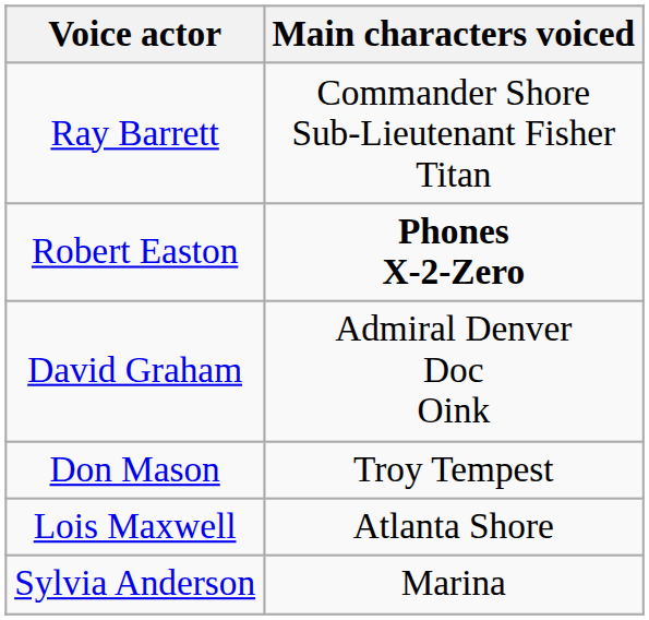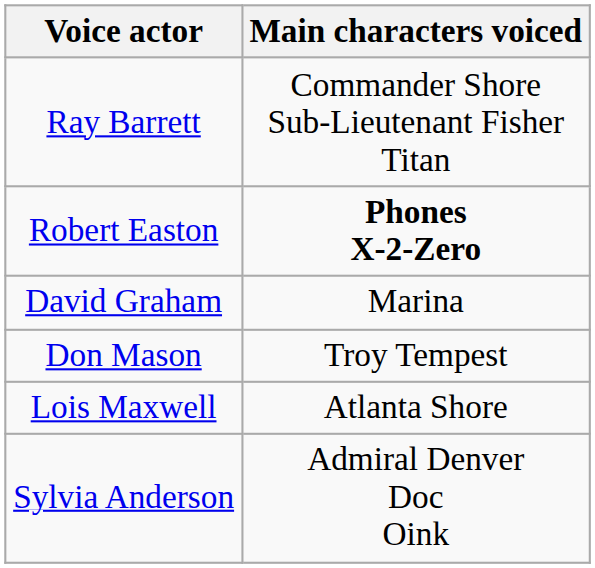 <table class="wikitable" style="text-align: center; float: right; margin-left: 3em">
 <tr>
 <th>Voice actor</th>
 <th>Main characters voiced</th>
 </tr>
 <tr>
 <td><a href='#'>Ray Barrett</a></td>
 <td>Commander Shore<br>Sub-Lieutenant Fisher<br>Titan</td>
 </tr>
 <tr>
 <td><a href='#'>Robert Easton</a></td>
 <td><strong>Phones<br>X-2-Zero</strong></td>
 </tr>
 <tr>
 <td><a href='#'>David Graham</a></td>
-<td>Admiral Denver<br>Doc<br>Oink</td>
+<td>Marina</td>
 </tr>
 <tr>
 <td><a href='#'>Don Mason</a></td>
 <td>Troy Tempest</td>
 </tr>
 <tr>
 <td><a href='#'>Lois Maxwell</a></td>
 <td>Atlanta Shore</td>
 </tr>
 <tr>
 <td><a href='#'>Sylvia Anderson</a></td>
-<td>Marina</td>
+<td>Admiral Denver<br>Doc<br>Oink</td>
 </tr>
 </table>
